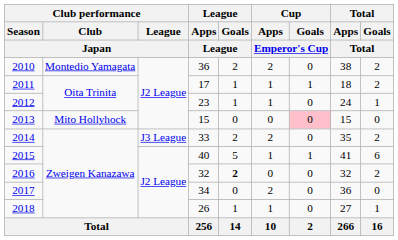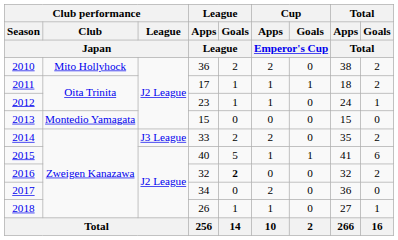 <table class="wikitable" style="text-align:center;">
 <tr>
 <th colspan=3>Club performance</th>
 <th colspan=2>League</th>
 <th colspan=2>Cup</th>
 <th colspan=2>Total</th>
 </tr>
 <tr>
 <th>Season</th>
 <th>Club</th>
 <th>League</th>
 <th>Apps</th>
 <th>Goals</th>
 <th>Apps</th>
 <th>Goals</th>
 <th>Apps</th>
 <th>Goals</th>
 </tr>
 <tr>
 <th colspan=3>Japan</th>
 <th colspan=2>League</th>
 <th colspan=2><a href='#'>Emperor's Cup</a></th>
 <th colspan=2>Total</th>
 </tr>
 <tr>
 <td><a href='#'>2010</a></td>
-<td><a href='#'>Montedio Yamagata</a></td>
+<td><a href='#'>Mito Hollyhock</a></td>
 <td rowspan="4"><a href='#'>J2 League</a></td>
 <td>36</td>
 <td>2</td>
 <td>2</td>
 <td>0</td>
 <td>38</td>
 <td>2</td>
 </tr>
 <tr>
 <td><a href='#'>2011</a></td>
 <td rowspan="2"><a href='#'>Oita Trinita</a></td>
 <td>17</td>
 <td>1</td>
 <td>1</td>
 <td>1</td>
 <td>18</td>
 <td>2</td>
 </tr>
 <tr>
 <td><a href='#'>2012</a></td>
 <td>23</td>
 <td>1</td>
 <td>1</td>
 <td>0</td>
 <td>24</td>
 <td>1</td>
 </tr>
 <tr>
 <td><a href='#'>2013</a></td>
-<td><a href='#'>Mito Hollyhock</a></td>
+<td><a href='#'>Montedio Yamagata</a></td>
 <td>15</td>
 <td>0</td>
 <td>0</td>
-<td style="background: pink;">0</td>
+<td>0</td>
 <td>15</td>
 <td>0</td>
 </tr>
 <tr>
 <td><a href='#'>2014</a></td>
 <td rowspan="5"><a href='#'>Zweigen Kanazawa</a></td>
 <td><a href='#'>J3 League</a></td>
 <td>33</td>
 <td>2</td>
 <td>2</td>
 <td>0</td>
 <td>35</td>
 <td>2</td>
 </tr>
 <tr>
 <td><a href='#'>2015</a></td>
 <td rowspan="4"><a href='#'>J2 League</a></td>
 <td>40</td>
 <td>5</td>
 <td>1</td>
 <td>1</td>
 <td>41</td>
 <td>6</td>
 </tr>
 <tr>
 <td><a href='#'>2016</a></td>
 <td>32</td>
 <td><strong>2</strong></td>
 <td>0</td>
 <td>0</td>
 <td>32</td>
 <td>2</td>
 </tr>
 <tr>
 <td><a href='#'>2017</a></td>
 <td>34</td>
 <td>0</td>
 <td>2</td>
 <td>0</td>
 <td>36</td>
 <td>0</td>
 </tr>
 <tr>
 <td><a href='#'>2018</a></td>
 <td>26</td>
 <td>1</td>
 <td>1</td>
 <td>0</td>
 <td>27</td>
 <td>1</td>
 </tr>
 <tr>
 <th colspan=3>Total</th>
 <th>256</th>
 <th>14</th>
 <th>10</th>
 <th>2</th>
 <th>266</th>
 <th>16</th>
 </tr>
 </table>
